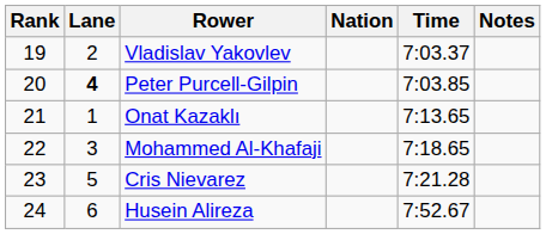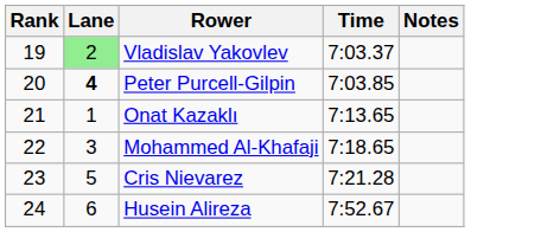 <table class="wikitable sortable" style="text-align:center">
 <tr>
 <th>Rank</th>
 <th>Lane</th>
 <th>Rower</th>
-<th>Nation</th>
 <th>Time</th>
 <th>Notes</th>
 </tr>
 <tr>
 <td>19</td>
-<td>2</td>
+<td style="background: lightgreen;">2</td>
 <td align=left><a href='#'>Vladislav Yakovlev</a></td>
-<td align=left></td>
 <td>7:03.37</td>
 <td></td>
 </tr>
 <tr>
 <td>20</td>
 <td><strong>4</strong></td>
 <td align=left><a href='#'>Peter Purcell-Gilpin</a></td>
-<td align=left></td>
 <td>7:03.85</td>
 <td></td>
 </tr>
 <tr>
 <td>21</td>
 <td>1</td>
 <td align=left><a href='#'>Onat Kazaklı</a></td>
-<td align=left></td>
 <td>7:13.65</td>
 <td></td>
 </tr>
 <tr>
 <td>22</td>
 <td>3</td>
 <td align=left><a href='#'>Mohammed Al-Khafaji</a></td>
-<td align=left></td>
 <td>7:18.65</td>
 <td></td>
 </tr>
 <tr>
 <td>23</td>
 <td>5</td>
 <td align=left><a href='#'>Cris Nievarez</a></td>
-<td align=left></td>
 <td>7:21.28</td>
 <td></td>
 </tr>
 <tr>
 <td>24</td>
 <td>6</td>
 <td align=left><a href='#'>Husein Alireza</a></td>
-<td align=left></td>
 <td>7:52.67</td>
 <td></td>
 </tr>
 </table>
